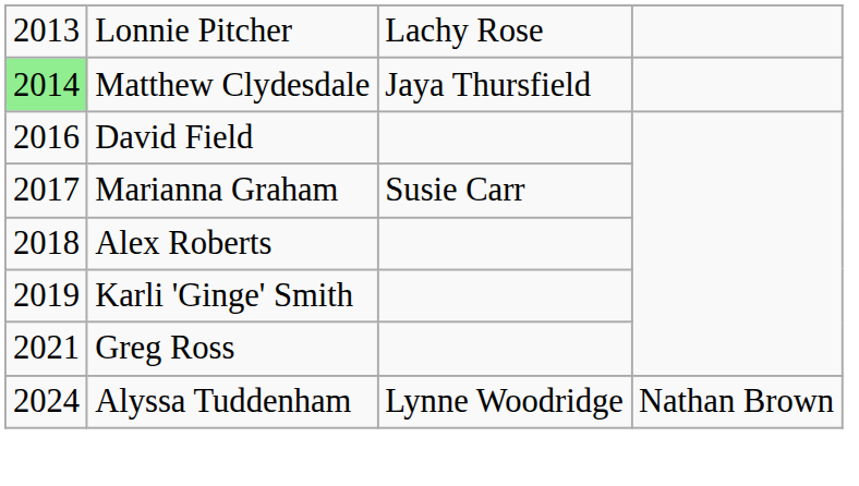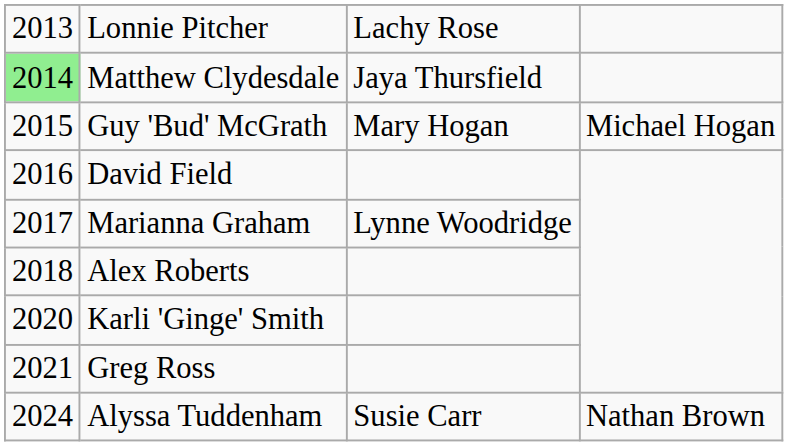 <table class="wikitable">
 <tr>
 <td>2013</td>
 <td>Lonnie Pitcher</td>
 <td>Lachy Rose</td>
 <td></td>
 </tr>
 <tr>
 <td style="background: lightgreen;">2014</td>
 <td>Matthew Clydesdale</td>
 <td>Jaya Thursfield</td>
 <td></td>
 </tr>
 <tr>
+<td>2015</td>
+<td>Guy 'Bud' McGrath</td>
+<td>Mary Hogan</td>
+<td>Michael Hogan</td>
+</tr>
+<tr>
 <td>2016</td>
 <td>David Field</td>
 <td></td>
 </tr>
 <tr>
 <td>2017</td>
 <td>Marianna Graham</td>
-<td>Susie Carr</td>
+<td>Lynne Woodridge</td>
 </tr>
 <tr>
 <td>2018</td>
 <td>Alex Roberts</td>
 <td></td>
 </tr>
 <tr>
-<td>2019</td>
+<td>2020</td>
 <td>Karli 'Ginge' Smith</td>
 <td></td>
 </tr>
 <tr>
 <td>2021</td>
 <td>Greg Ross</td>
 <td></td>
 </tr>
 <tr>
 <td>2024</td>
 <td>Alyssa Tuddenham</td>
-<td>Lynne Woodridge</td>
+<td>Susie Carr</td>
 <td>Nathan Brown</td>
 </tr>
 </table>
